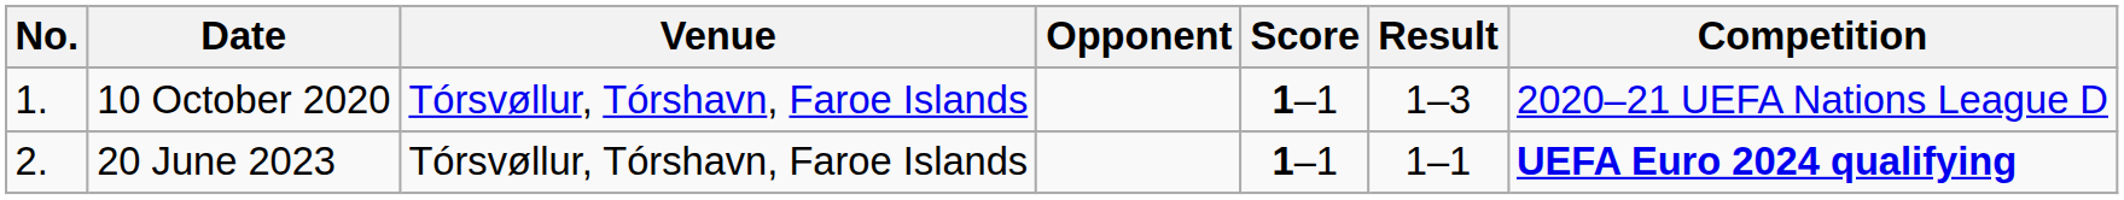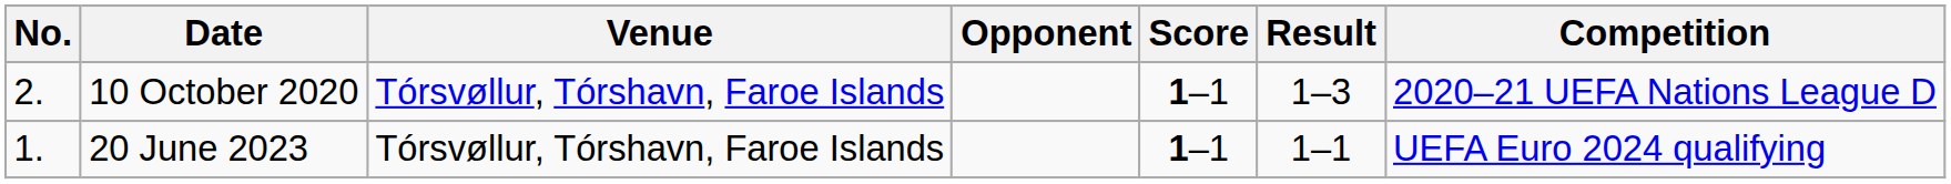 <table class="wikitable">
 <tr>
 <th>No.</th>
 <th>Date</th>
 <th>Venue</th>
 <th>Opponent</th>
 <th>Score</th>
 <th>Result</th>
 <th>Competition</th>
 </tr>
 <tr>
-<td>1.</td>
+<td>2.</td>
 <td>10 October 2020</td>
 <td><a href='#'>Tórsvøllur</a>, <a href='#'>Tórshavn</a>, <a href='#'>Faroe Islands</a></td>
 <td></td>
 <td align=center><strong>1</strong>–1</td>
 <td align=center>1–3</td>
 <td><a href='#'>2020–21 UEFA Nations League D</a></td>
 </tr>
 <tr>
-<td>2.</td>
+<td>1.</td>
 <td>20 June 2023</td>
 <td>Tórsvøllur, Tórshavn, Faroe Islands</td>
 <td></td>
 <td align=center><strong>1</strong>–1</td>
 <td align=center>1–1</td>
-<td><strong><a href='#'>UEFA Euro 2024 qualifying</a></strong></td>
+<td><a href='#'>UEFA Euro 2024 qualifying</a></td>
 </tr>
 </table>
